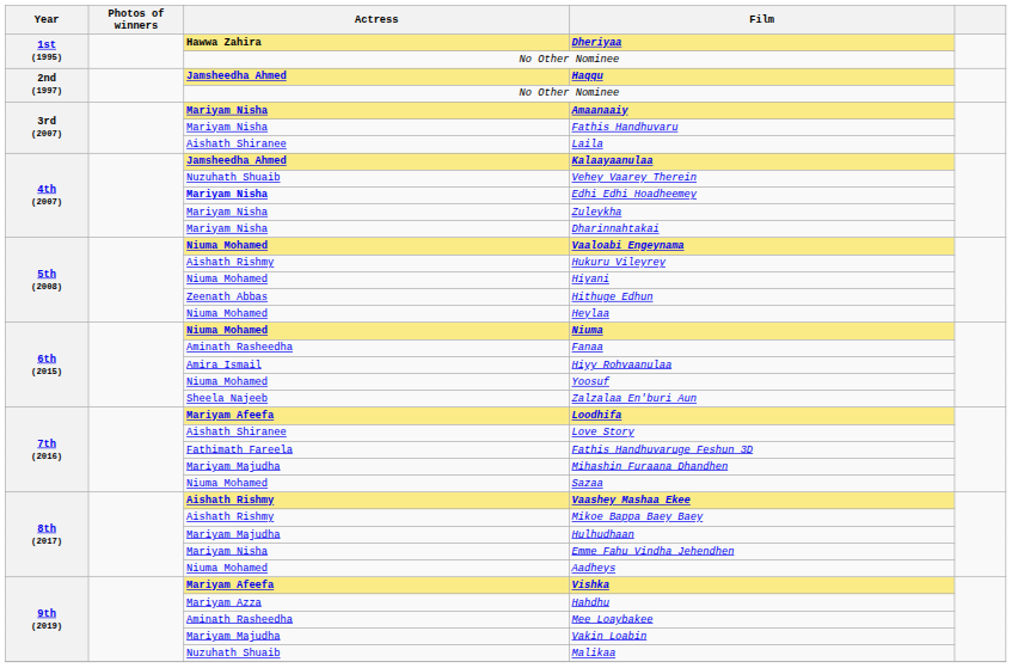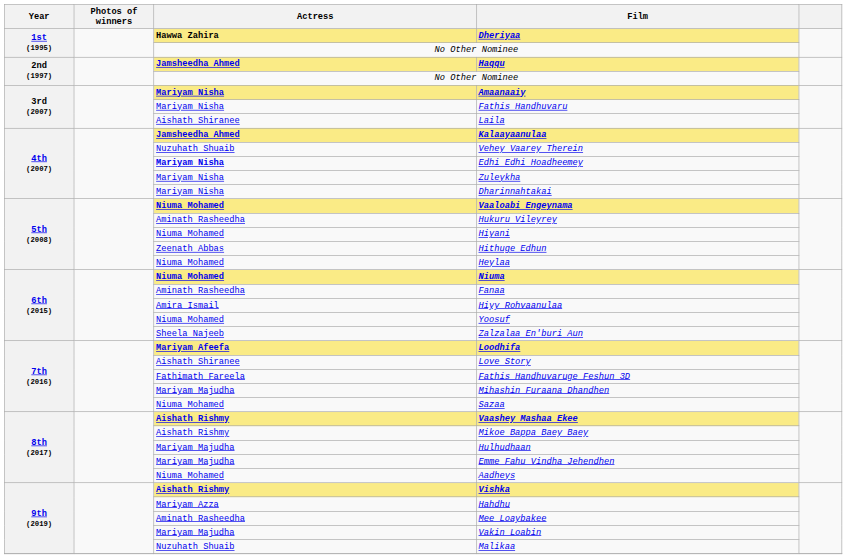 <table class="wikitable sortable" style="text-align:left;">
 <tr>
 <th scope="col" style="width:3%; text-align:center;">Year</th>
 <th scope="col" style="width:3%;text-align:center;">Photos of winners</th>
 <th scope="col" style="width:15%;text-align:center;">Actress</th>
 <th scope="col" style="width:15%;text-align:center;">Film</th>
 <th scope="col" style="width:2%" class="unsortable"></th>
 </tr>
 <tr>
 <th scope="row" rowspan=2 style="text-align:center"><a href='#'>1st</a><br><small>(1995)</small></th>
 <td rowspan=2 style="text-align:center"></td>
 <td style="background:#FAEB86;"><strong>Hawwa Zahira</strong></td>
 <td style="background:#FAEB86;"><strong><em><a href='#'>Dheriyaa</a></em></strong></td>
 <td rowspan=2 style="text-align: center;"></td>
 </tr>
 <tr>
 <td colspan=2 style="text-align:center"><em>No Other Nominee</em></td>
 </tr>
 <tr>
 <th scope="row" rowspan=2 style="text-align:center">2nd<br><small>(1997)</small></th>
 <td rowspan=2 style="text-align:center"></td>
 <td style="background:#FAEB86;"><strong><a href='#'>Jamsheedha Ahmed</a></strong></td>
 <td style="background:#FAEB86;"><strong><em><a href='#'>Haqqu</a></em></strong></td>
 <td rowspan=2 style="text-align: center;"></td>
 </tr>
 <tr>
 <td colspan=2 style="text-align:center"><em>No Other Nominee</em></td>
 </tr>
 <tr>
 <th scope="row" rowspan=3 style="text-align:center">3rd<br><small>(2007)</small></th>
 <td rowspan=3 style="text-align:center"></td>
 <td style="background:#FAEB86;"><strong><a href='#'>Mariyam Nisha</a></strong></td>
 <td style="background:#FAEB86;"><strong><em><a href='#'>Amaanaaiy</a></em></strong></td>
 <td rowspan=3 style="text-align: center;"></td>
 </tr>
 <tr>
 <td><a href='#'>Mariyam Nisha</a></td>
 <td><em><a href='#'>Fathis Handhuvaru</a></em></td>
 </tr>
 <tr>
 <td><a href='#'>Aishath Shiranee</a></td>
 <td><em><a href='#'>Laila</a></em></td>
 </tr>
 <tr>
 <th scope="row" rowspan=5 style="text-align:center"><a href='#'>4th</a><br><small>(2007)</small></th>
 <td rowspan=5 style="text-align:center"></td>
 <td style="background:#FAEB86;"><strong><a href='#'>Jamsheedha Ahmed</a></strong></td>
 <td style="background:#FAEB86;"><strong><em><a href='#'>Kalaayaanulaa</a></em></strong></td>
 <td rowspan=5 style="text-align: center;"></td>
 </tr>
 <tr>
 <td><a href='#'>Nuzuhath Shuaib</a></td>
 <td><em><a href='#'>Vehey Vaarey Therein</a></em></td>
 </tr>
 <tr>
 <td><strong><a href='#'>Mariyam Nisha</a></strong></td>
 <td><em><a href='#'>Edhi Edhi Hoadheemey</a></em></td>
 </tr>
 <tr>
 <td><a href='#'>Mariyam Nisha</a></td>
 <td><em><a href='#'>Zuleykha</a></em></td>
 </tr>
 <tr>
 <td><a href='#'>Mariyam Nisha</a></td>
 <td><em><a href='#'>Dharinnahtakai</a></em></td>
 </tr>
 <tr>
 <th scope="row" rowspan=5 style="text-align:center"><a href='#'>5th</a><br><small>(2008)</small></th>
 <td rowspan=5 style="text-align:center"></td>
 <td style="background:#FAEB86;"><strong><a href='#'>Niuma Mohamed</a></strong></td>
 <td style="background:#FAEB86;"><strong><em><a href='#'>Vaaloabi Engeynama</a></em></strong></td>
 <td rowspan=5 style="text-align: center;"></td>
 </tr>
 <tr>
-<td><a href='#'>Aishath Rishmy</a></td>
+<td><a href='#'>Aminath Rasheedha</a></td>
 <td><em><a href='#'>Hukuru Vileyrey</a></em></td>
 </tr>
 <tr>
 <td><a href='#'>Niuma Mohamed</a></td>
 <td><em><a href='#'>Hiyani</a></em></td>
 </tr>
 <tr>
 <td><a href='#'>Zeenath Abbas</a></td>
 <td><em><a href='#'>Hithuge Edhun</a></em></td>
 </tr>
 <tr>
 <td><a href='#'>Niuma Mohamed</a></td>
 <td><em><a href='#'>Heylaa</a></em></td>
 </tr>
 <tr>
 <th scope="row" rowspan=5 style="text-align:center"><a href='#'>6th</a><br><small>(2015)</small></th>
 <td rowspan=5 style="text-align:center"></td>
 <td style="background:#FAEB86;"><strong><a href='#'>Niuma Mohamed</a></strong></td>
 <td style="background:#FAEB86;"><strong><em><a href='#'>Niuma</a></em></strong></td>
 <td rowspan=5 style="text-align: center;"></td>
 </tr>
 <tr>
 <td><a href='#'>Aminath Rasheedha</a></td>
 <td><em><a href='#'>Fanaa</a></em></td>
 </tr>
 <tr>
 <td><a href='#'>Amira Ismail</a></td>
 <td><em><a href='#'>Hiyy Rohvaanulaa</a></em></td>
 </tr>
 <tr>
 <td><a href='#'>Niuma Mohamed</a></td>
 <td><em><a href='#'>Yoosuf</a></em></td>
 </tr>
 <tr>
 <td><a href='#'>Sheela Najeeb</a></td>
 <td><em><a href='#'>Zalzalaa En'buri Aun</a></em></td>
 </tr>
 <tr>
 <th scope="row" rowspan=5 style="text-align:center"><a href='#'>7th</a><br><small>(2016)</small></th>
 <td rowspan=5 style="text-align:center"></td>
 <td style="background:#FAEB86;"><strong><a href='#'>Mariyam Afeefa</a></strong></td>
 <td style="background:#FAEB86;"><strong><em><a href='#'>Loodhifa</a></em></strong></td>
 <td rowspan=5 style="text-align: center;"></td>
 </tr>
 <tr>
 <td><a href='#'>Aishath Shiranee</a></td>
 <td><em><a href='#'>Love Story</a></em></td>
 </tr>
 <tr>
 <td><a href='#'>Fathimath Fareela</a></td>
 <td><em><a href='#'>Fathis Handhuvaruge Feshun 3D</a></em></td>
 </tr>
 <tr>
 <td><a href='#'>Mariyam Majudha</a></td>
 <td><em><a href='#'>Mihashin Furaana Dhandhen</a></em></td>
 </tr>
 <tr>
 <td><a href='#'>Niuma Mohamed</a></td>
 <td><em><a href='#'>Sazaa</a></em></td>
 </tr>
 <tr>
 <th scope="row" rowspan=5 style="text-align:center"><a href='#'>8th</a><br><small>(2017)</small></th>
 <td rowspan=5 style="text-align:center"></td>
 <td style="background:#FAEB86;"><strong><a href='#'>Aishath Rishmy</a></strong></td>
 <td style="background:#FAEB86;"><strong><em><a href='#'>Vaashey Mashaa Ekee</a></em></strong></td>
 <td rowspan=5 style="text-align: center;"></td>
 </tr>
 <tr>
 <td><a href='#'>Aishath Rishmy</a></td>
 <td><em><a href='#'>Mikoe Bappa Baey Baey</a></em></td>
 </tr>
 <tr>
 <td><a href='#'>Mariyam Majudha</a></td>
 <td><em><a href='#'>Hulhudhaan</a></em></td>
 </tr>
 <tr>
-<td><a href='#'>Mariyam Nisha</a></td>
+<td><a href='#'>Mariyam Majudha</a></td>
 <td><em><a href='#'>Emme Fahu Vindha Jehendhen</a></em></td>
 </tr>
 <tr>
 <td><a href='#'>Niuma Mohamed</a></td>
 <td><em><a href='#'>Aadheys</a></em></td>
 </tr>
 <tr>
 <th scope="row" rowspan=5 style="text-align:center"><a href='#'>9th</a><br><small>(2019)</small></th>
 <td rowspan=5 style="text-align:center"></td>
-<td style="background:#FAEB86;"><strong><a href='#'>Mariyam Afeefa</a></strong></td>
+<td style="background:#FAEB86;"><strong><a href='#'>Aishath Rishmy</a></strong></td>
 <td style="background:#FAEB86;"><strong><em><a href='#'>Vishka</a></em></strong></td>
 <td rowspan=5 style="text-align: center;"></td>
 </tr>
 <tr>
 <td><a href='#'>Mariyam Azza</a></td>
 <td><em><a href='#'>Hahdhu</a></em></td>
 </tr>
 <tr>
 <td><a href='#'>Aminath Rasheedha</a></td>
 <td><em><a href='#'>Mee Loaybakee</a></em></td>
 </tr>
 <tr>
 <td><a href='#'>Mariyam Majudha</a></td>
 <td><em><a href='#'>Vakin Loabin</a></em></td>
 </tr>
 <tr>
 <td><a href='#'>Nuzuhath Shuaib</a></td>
 <td><em><a href='#'>Malikaa</a></em></td>
 </tr>
 <tr>
 </tr>
 </table>
